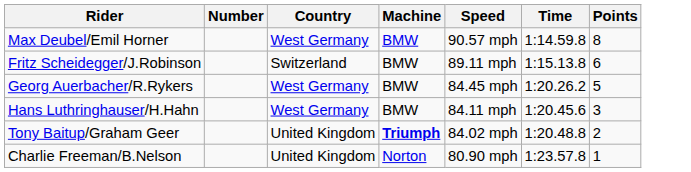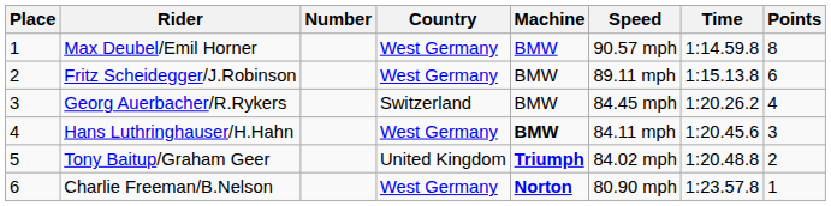 <table class="wikitable" style="font-size: 95%;">
 <tr>
+<th>Place</th>
 <th>Rider</th>
 <th>Number</th>
 <th>Country</th>
 <th>Machine</th>
 <th>Speed</th>
 <th>Time</th>
 <th>Points</th>
 </tr>
 <tr>
+<td>1</td>
 <td> <a href='#'>Max Deubel</a>/Emil Horner</td>
 <td></td>
 <td><a href='#'>West Germany</a></td>
 <td><a href='#'>BMW</a></td>
 <td>90.57 mph</td>
 <td>1:14.59.8</td>
 <td>8</td>
 </tr>
 <tr>
+<td>2</td>
 <td> <a href='#'>Fritz Scheidegger</a>/J.Robinson</td>
 <td></td>
-<td>Switzerland</td>
+<td><a href='#'>West Germany</a></td>
 <td>BMW</td>
 <td>89.11 mph</td>
 <td>1:15.13.8</td>
 <td>6</td>
 </tr>
 <tr>
+<td>3</td>
 <td> <a href='#'>Georg Auerbacher</a>/R.Rykers</td>
 <td></td>
-<td><a href='#'>West Germany</a></td>
+<td>Switzerland</td>
 <td>BMW</td>
 <td>84.45 mph</td>
 <td>1:20.26.2</td>
-<td>5</td>
+<td>4</td>
 </tr>
 <tr>
+<td>4</td>
 <td> <a href='#'>Hans Luthringhauser</a>/H.Hahn</td>
 <td></td>
 <td><a href='#'>West Germany</a></td>
-<td>BMW</td>
+<td><strong>BMW</strong></td>
 <td>84.11 mph</td>
 <td>1:20.45.6</td>
 <td>3</td>
 </tr>
 <tr>
+<td>5</td>
 <td> <a href='#'>Tony Baitup</a>/Graham Geer</td>
 <td></td>
 <td>United Kingdom</td>
 <td><strong><a href='#'>Triumph</a></strong></td>
 <td>84.02 mph</td>
 <td>1:20.48.8</td>
 <td>2</td>
 </tr>
 <tr>
+<td>6</td>
 <td> Charlie Freeman/B.Nelson</td>
 <td></td>
-<td>United Kingdom</td>
-<td><a href='#'>Norton</a></td>
+<td><a href='#'>West Germany</a></td>
+<td><strong><a href='#'>Norton</a></strong></td>
 <td>80.90 mph</td>
 <td>1:23.57.8</td>
 <td>1</td>
 </tr>
 </table>
